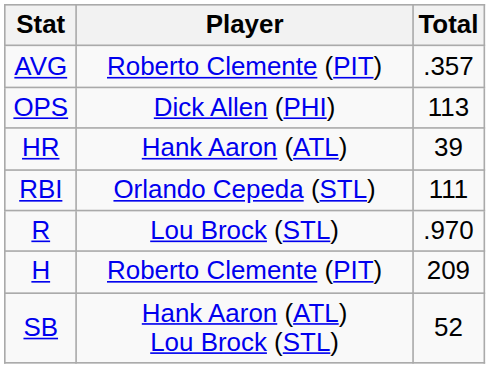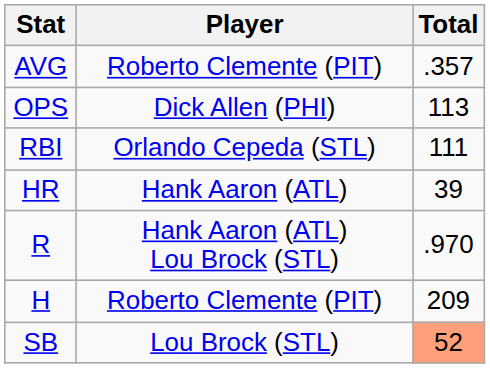 <table class="wikitable" style="text-align:center;">
 <tr>
 <th style="width:15%;">Stat</th>
 <th>Player</th>
 <th style="width:15%;">Total</th>
 </tr>
 <tr>
 <td><a href='#'>AVG</a></td>
 <td><a href='#'>Roberto Clemente</a> (<a href='#'>PIT</a>)</td>
 <td>.357</td>
 </tr>
 <tr>
 <td><a href='#'>OPS</a></td>
 <td><a href='#'>Dick Allen</a> (<a href='#'>PHI</a>)</td>
 <td>113</td>
 </tr>
 <tr>
+<td><a href='#'>RBI</a></td>
+<td><a href='#'>Orlando Cepeda</a> (<a href='#'>STL</a>)</td>
+<td>111</td>
+</tr>
+<tr>
 <td><a href='#'>HR</a></td>
 <td><a href='#'>Hank Aaron</a> (<a href='#'>ATL</a>)</td>
 <td>39</td>
 </tr>
 <tr>
-<td><a href='#'>RBI</a></td>
-<td><a href='#'>Orlando Cepeda</a> (<a href='#'>STL</a>)</td>
-<td>111</td>
-</tr>
-<tr>
 <td><a href='#'>R</a></td>
-<td><a href='#'>Lou Brock</a> (<a href='#'>STL</a>)</td>
+<td><a href='#'>Hank Aaron</a> (<a href='#'>ATL</a>)<br><a href='#'>Lou Brock</a> (<a href='#'>STL</a>)</td>
 <td>.970</td>
 </tr>
 <tr>
 <td><a href='#'>H</a></td>
 <td><a href='#'>Roberto Clemente</a> (<a href='#'>PIT</a>)</td>
 <td>209</td>
 </tr>
 <tr>
 <td><a href='#'>SB</a></td>
-<td><a href='#'>Hank Aaron</a> (<a href='#'>ATL</a>)<br><a href='#'>Lou Brock</a> (<a href='#'>STL</a>)</td>
-<td>52</td>
+<td><a href='#'>Lou Brock</a> (<a href='#'>STL</a>)</td>
+<td style="background: lightsalmon;">52</td>
 </tr>
 </table>
